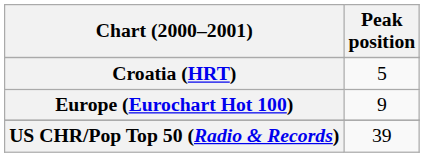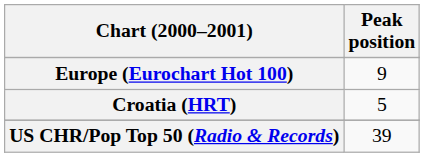 <table class="wikitable sortable plainrowheaders" style="text-align:center">
 <tr>
 <th scope="col">Chart (2000–2001)</th>
 <th scope="col">Peak<br>position</th>
 </tr>
 <tr>
 </tr>
 <tr>
 </tr>
 <tr>
 </tr>
 <tr>
 </tr>
 <tr>
+<th scope="row">Europe (<a href='#'>Eurochart Hot 100</a>)</th>
+<td>9</td>
+</tr>
+<tr>
 <th scope="row">Croatia (<a href='#'>HRT</a>)</th>
 <td>5</td>
-</tr>
-<tr>
-<th scope="row">Europe (<a href='#'>Eurochart Hot 100</a>)</th>
-<td>9</td>
 </tr>
 <tr>
 </tr>
 <tr>
 </tr>
 <tr>
 </tr>
 <tr>
 </tr>
 <tr>
 </tr>
 <tr>
 </tr>
 <tr>
 </tr>
 <tr>
 </tr>
 <tr>
 </tr>
 <tr>
 </tr>
 <tr>
 </tr>
 <tr>
 </tr>
 <tr>
 </tr>
 <tr>
 <th scope="row">US CHR/Pop Top 50 (<em><a href='#'>Radio & Records</a></em>)</th>
 <td>39</td>
 </tr>
 </table>
